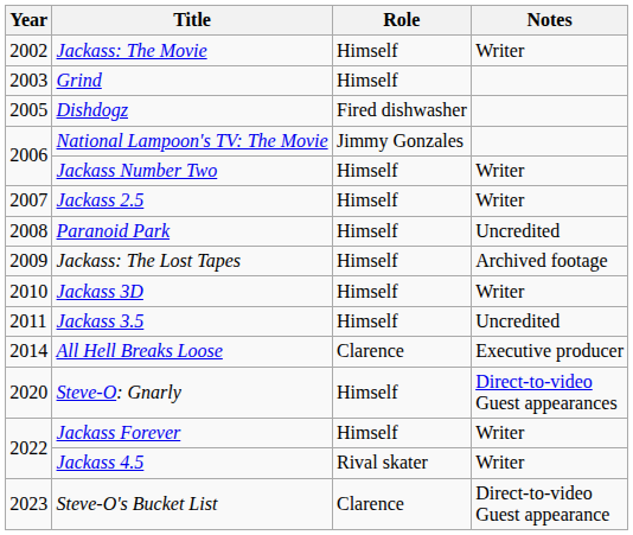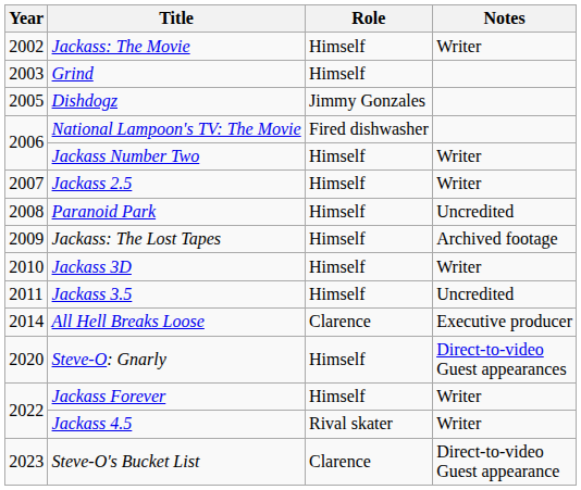 <table class="wikitable sortable">
 <tr>
 <th>Year</th>
 <th>Title</th>
 <th>Role</th>
 <th class="unsortable">Notes</th>
 </tr>
 <tr>
 <td>2002</td>
 <td><em><a href='#'>Jackass: The Movie</a></em></td>
 <td>Himself</td>
 <td>Writer</td>
 </tr>
 <tr>
 <td>2003</td>
 <td><em><a href='#'>Grind</a></em></td>
 <td>Himself</td>
 <td></td>
 </tr>
 <tr>
 <td>2005</td>
 <td><em><a href='#'>Dishdogz</a></em></td>
-<td>Fired dishwasher</td>
+<td>Jimmy Gonzales</td>
 <td></td>
 </tr>
 <tr>
 <td rowspan="2">2006</td>
 <td><em><a href='#'>National Lampoon's TV: The Movie</a></em></td>
-<td>Jimmy Gonzales</td>
+<td>Fired dishwasher</td>
 <td></td>
 </tr>
 <tr>
 <td><em><a href='#'>Jackass Number Two</a></em></td>
 <td>Himself</td>
 <td>Writer</td>
 </tr>
 <tr>
 <td>2007</td>
 <td><em><a href='#'>Jackass 2.5</a></em></td>
 <td>Himself</td>
 <td>Writer</td>
 </tr>
 <tr>
 <td>2008</td>
 <td><em><a href='#'>Paranoid Park</a></em></td>
 <td>Himself</td>
 <td>Uncredited</td>
 </tr>
 <tr>
 <td>2009</td>
 <td><em>Jackass: The Lost Tapes</em></td>
 <td>Himself</td>
 <td>Archived footage</td>
 </tr>
 <tr>
 <td>2010</td>
 <td><em><a href='#'>Jackass 3D</a></em></td>
 <td>Himself</td>
 <td>Writer</td>
 </tr>
 <tr>
 <td>2011</td>
 <td><em><a href='#'>Jackass 3.5</a></em></td>
 <td>Himself</td>
 <td>Uncredited</td>
 </tr>
 <tr>
 <td>2014</td>
 <td><a href='#'><em>All Hell Breaks Loose</em></a></td>
 <td>Clarence</td>
 <td>Executive producer</td>
 </tr>
 <tr>
 <td>2020</td>
 <td><em><a href='#'>Steve-O</a>: Gnarly</em></td>
 <td>Himself</td>
 <td><a href='#'>Direct-to-video</a><br>Guest appearances</td>
 </tr>
 <tr>
 <td rowspan="2">2022</td>
 <td><em><a href='#'>Jackass Forever</a></em></td>
 <td>Himself</td>
 <td>Writer</td>
 </tr>
 <tr>
 <td><em><a href='#'>Jackass 4.5</a></em></td>
 <td>Rival skater</td>
 <td>Writer</td>
 </tr>
 <tr>
 <td>2023</td>
 <td><em>Steve-O's Bucket List</em></td>
 <td>Clarence</td>
 <td>Direct-to-video<br>Guest appearance</td>
 </tr>
 </table>
